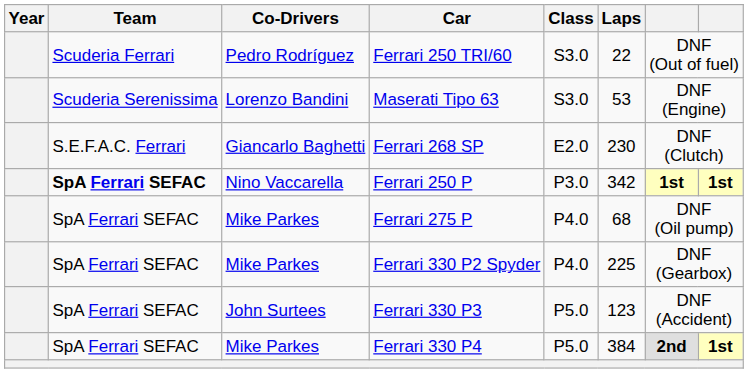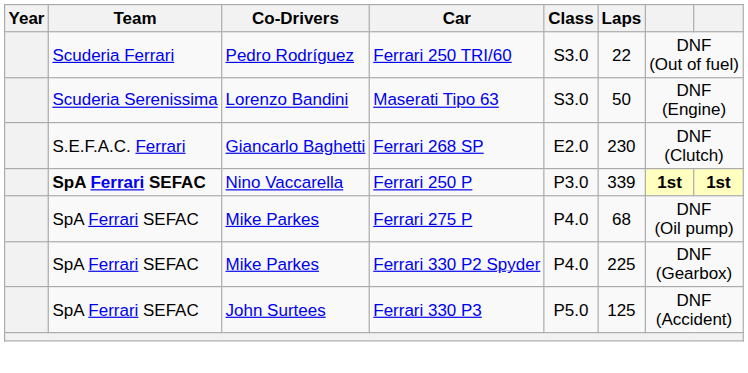 <table class="wikitable" style="text-align:center; font-size:90%">
 <tr>
 <th>Year</th>
 <th>Team</th>
 <th>Co-Drivers</th>
 <th>Car</th>
 <th>Class</th>
 <th>Laps</th>
 <th></th>
 <th></th>
 </tr>
 <tr>
 <th></th>
 <td align=left> <a href='#'>Scuderia Ferrari</a></td>
 <td align=left> <a href='#'>Pedro Rodríguez</a></td>
 <td align=left><a href='#'>Ferrari 250 TRI/60</a></td>
 <td>S3.0</td>
 <td>22</td>
 <td colspan=2>DNF<br>(Out of fuel)</td>
 </tr>
 <tr>
 <th></th>
 <td align=left> <a href='#'>Scuderia Serenissima</a></td>
 <td align=left> <a href='#'>Lorenzo Bandini</a></td>
 <td align=left><a href='#'>Maserati Tipo 63</a></td>
 <td>S3.0</td>
-<td>53</td>
+<td>50</td>
 <td colspan=2>DNF<br>(Engine)</td>
 </tr>
 <tr>
 <th></th>
 <td align=left> S.E.F.A.C. <a href='#'>Ferrari</a></td>
 <td align=left> <a href='#'>Giancarlo Baghetti</a></td>
 <td align=left><a href='#'>Ferrari 268 SP</a></td>
 <td>E2.0</td>
 <td>230</td>
 <td colspan=2>DNF<br>(Clutch)</td>
 </tr>
 <tr>
 <th></th>
 <td align=left><strong> SpA <a href='#'>Ferrari</a> SEFAC</strong></td>
 <td align=left> <a href='#'>Nino Vaccarella</a></td>
 <td align=left><a href='#'>Ferrari 250 P</a></td>
 <td>P3.0</td>
-<td>342</td>
+<td>339</td>
 <td style="background:#ffffbf;"><strong>1st</strong></td>
 <td style="background:#ffffbf;"><strong>1st</strong></td>
 </tr>
 <tr>
 <th></th>
 <td align=left> SpA <a href='#'>Ferrari</a> SEFAC</td>
 <td align=left> <a href='#'>Mike Parkes</a></td>
 <td align=left><a href='#'>Ferrari 275 P</a></td>
 <td>P4.0</td>
 <td>68</td>
 <td colspan=2>DNF<br>(Oil pump)</td>
 </tr>
 <tr>
 <th></th>
 <td align=left> SpA <a href='#'>Ferrari</a> SEFAC</td>
 <td align=left> <a href='#'>Mike Parkes</a></td>
 <td align=left><a href='#'>Ferrari 330 P2 Spyder</a></td>
 <td>P4.0</td>
 <td>225</td>
 <td colspan=2>DNF<br>(Gearbox)</td>
 </tr>
 <tr>
 <th></th>
 <td align=left> SpA <a href='#'>Ferrari</a> SEFAC</td>
 <td align=left> <a href='#'>John Surtees</a></td>
 <td align=left><a href='#'>Ferrari 330 P3</a></td>
 <td>P5.0</td>
-<td>123</td>
+<td>125</td>
 <td colspan=2>DNF<br>(Accident)</td>
-</tr>
-<tr>
-<th></th>
-<td align=left> SpA <a href='#'>Ferrari</a> SEFAC</td>
-<td align=left> <a href='#'>Mike Parkes</a></td>
-<td align=left><a href='#'>Ferrari 330 P4</a></td>
-<td>P5.0</td>
-<td>384</td>
-<td style="background:#dfdfdf;"><strong>2nd</strong></td>
-<td style="background:#ffffbf;"><strong>1st</strong></td>
 </tr>
 <tr>
 <th colspan="8"></th>
 </tr>
 </table>
